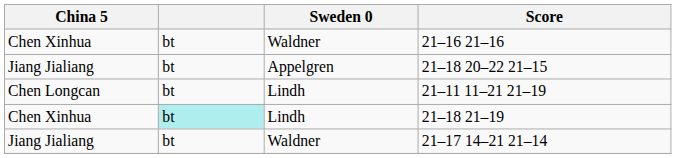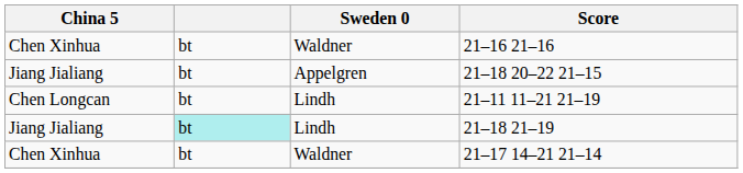 <table class="wikitable">
 <tr>
 <th width=150> China 5</th>
 <th width=100></th>
 <th width=150> Sweden 0</th>
 <th width=250>Score</th>
 </tr>
 <tr>
 <td>Chen Xinhua</td>
 <td>bt</td>
 <td>Waldner</td>
 <td>21–16 21–16</td>
 </tr>
 <tr>
 <td>Jiang Jialiang</td>
 <td>bt</td>
 <td>Appelgren</td>
 <td>21–18 20–22 21–15</td>
 </tr>
 <tr>
 <td>Chen Longcan</td>
 <td>bt</td>
 <td>Lindh</td>
 <td>21–11 11–21 21–19</td>
 </tr>
 <tr>
-<td>Chen Xinhua</td>
+<td>Jiang Jialiang</td>
 <td style="background: paleturquoise;">bt</td>
 <td>Lindh</td>
 <td>21–18 21–19</td>
 </tr>
 <tr>
-<td>Jiang Jialiang</td>
+<td>Chen Xinhua</td>
 <td>bt</td>
 <td>Waldner</td>
 <td>21–17 14–21 21–14</td>
 </tr>
 <tr>
 </tr>
 </table>
